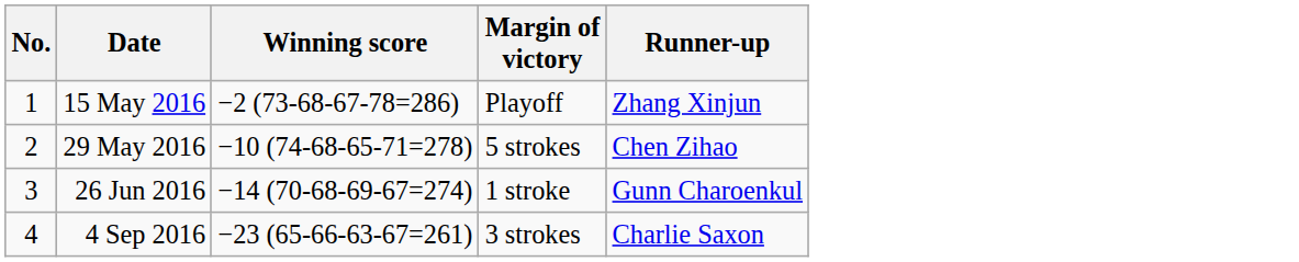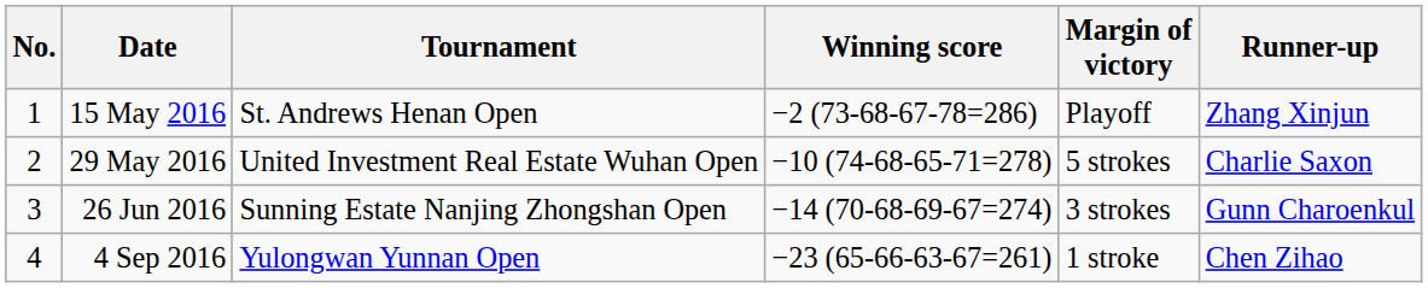 <table class="wikitable" style="font-size:95%;">
 <tr>
 <th>No.</th>
 <th>Date</th>
+<th>Tournament</th>
 <th>Winning score</th>
 <th>Margin of<br>victory</th>
 <th>Runner-up</th>
 </tr>
 <tr>
 <td align=center>1</td>
 <td align=right>15 May <a href='#'>2016</a></td>
+<td>St. Andrews Henan Open</td>
 <td>−2 (73-68-67-78=286)</td>
 <td>Playoff</td>
 <td> <a href='#'>Zhang Xinjun</a></td>
 </tr>
 <tr>
 <td align=center>2</td>
 <td align=right>29 May 2016</td>
+<td>United Investment Real Estate Wuhan Open</td>
 <td>−10 (74-68-65-71=278)</td>
 <td>5 strokes</td>
-<td> <a href='#'>Chen Zihao</a></td>
+<td> <a href='#'>Charlie Saxon</a></td>
 </tr>
 <tr>
 <td align=center>3</td>
 <td align=right>26 Jun 2016</td>
+<td>Sunning Estate Nanjing Zhongshan Open</td>
 <td>−14 (70-68-69-67=274)</td>
-<td>1 stroke</td>
+<td>3 strokes</td>
 <td> <a href='#'>Gunn Charoenkul</a></td>
 </tr>
 <tr>
 <td align=center>4</td>
 <td align=right>4 Sep 2016</td>
+<td><a href='#'>Yulongwan Yunnan Open</a></td>
 <td>−23 (65-66-63-67=261)</td>
-<td>3 strokes</td>
-<td> <a href='#'>Charlie Saxon</a></td>
+<td>1 stroke</td>
+<td> <a href='#'>Chen Zihao</a></td>
 </tr>
 </table>
